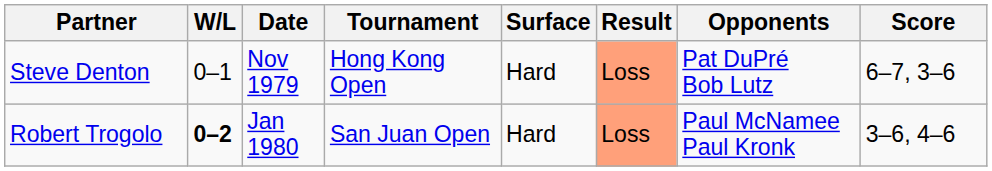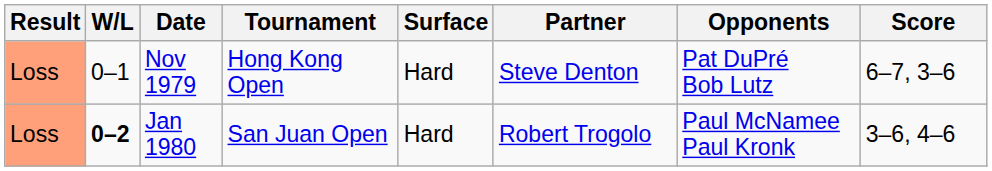 <table class="sortable wikitable">
 <tr>
-<th style="width:120px">Partner</th>
+<th>Result</th>
 <th style="width:30px" class="unsortable">W/L</th>
 <th style="width:50px">Date</th>
 <th style="width:115px">Tournament</th>
 <th style="width:50px">Surface</th>
-<th>Result</th>
+<th style="width:120px">Partner</th>
 <th style="width:120px">Opponents</th>
 <th style="width:80px" class="unsortable">Score</th>
 </tr>
 <tr>
-<td> <a href='#'>Steve Denton</a></td>
+<td style="background:#ffa07a;">Loss</td>
 <td>0–1</td>
 <td><a href='#'>Nov 1979</a></td>
 <td><a href='#'>Hong Kong Open</a></td>
 <td>Hard</td>
-<td style="background:#ffa07a;">Loss</td>
+<td> <a href='#'>Steve Denton</a></td>
 <td> <a href='#'>Pat DuPré</a><br> <a href='#'>Bob Lutz</a></td>
 <td>6–7, 3–6</td>
 </tr>
 <tr>
-<td> <a href='#'>Robert Trogolo</a></td>
+<td style="background:#ffa07a;">Loss</td>
 <td><strong>0–2</strong></td>
 <td><a href='#'>Jan 1980</a></td>
 <td><a href='#'>San Juan Open</a></td>
 <td>Hard</td>
-<td style="background:#ffa07a;">Loss</td>
+<td> <a href='#'>Robert Trogolo</a></td>
 <td> <a href='#'>Paul McNamee</a><br> <a href='#'>Paul Kronk</a></td>
 <td>3–6, 4–6</td>
 </tr>
 </table>
